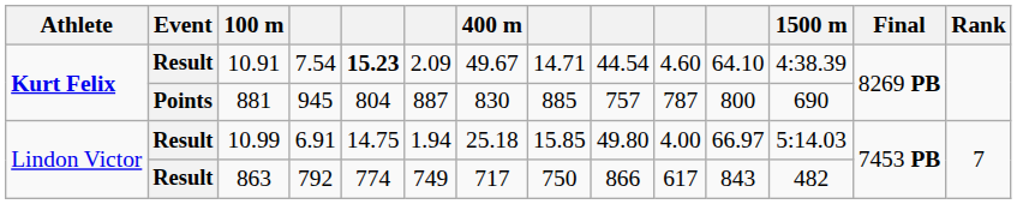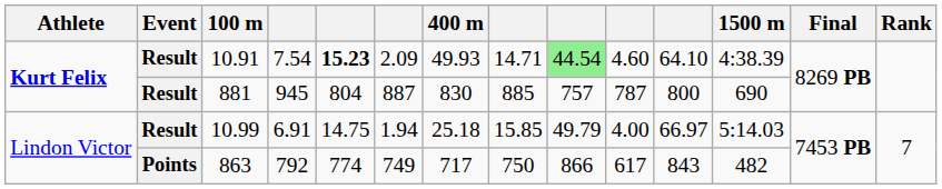 <table class="wikitable" style="font-size:90%">
 <tr>
 <th>Athlete</th>
 <th>Event</th>
 <th>100 m</th>
 <th></th>
 <th></th>
 <th></th>
 <th>400 m</th>
 <th></th>
 <th></th>
 <th></th>
 <th></th>
 <th>1500 m</th>
 <th>Final</th>
 <th>Rank</th>
 </tr>
 <tr align=center>
 <td rowspan=2 align=left><strong><a href='#'>Kurt Felix</a></strong></td>
 <th style=font-size:95%>Result</th>
 <td>10.91</td>
 <td>7.54</td>
 <td><strong>15.23</strong></td>
 <td>2.09</td>
-<td>49.67</td>
+<td>49.93</td>
 <td>14.71</td>
-<td>44.54</td>
+<td style="background: lightgreen;">44.54</td>
 <td>4.60</td>
 <td>64.10</td>
 <td>4:38.39</td>
 <td rowspan=2>8269 <strong>PB</strong></td>
 <td rowspan=2></td>
 </tr>
 <tr align=center>
-<th style=font-size:95%>Points</th>
+<th style=font-size:95%>Result</th>
 <td>881</td>
 <td>945</td>
 <td>804</td>
 <td>887</td>
 <td>830</td>
 <td>885</td>
 <td>757</td>
 <td>787</td>
 <td>800</td>
 <td>690</td>
 </tr>
 <tr align=center>
 <td rowspan=2 align=left><a href='#'>Lindon Victor</a></td>
 <th style="font-size:95%">Result</th>
 <td>10.99</td>
 <td>6.91</td>
 <td>14.75</td>
 <td>1.94</td>
 <td>25.18</td>
 <td>15.85</td>
-<td>49.80</td>
+<td>49.79</td>
 <td>4.00</td>
 <td>66.97</td>
 <td>5:14.03</td>
 <td rowspan=2>7453 <strong>PB</strong></td>
 <td rowspan=2>7</td>
 </tr>
 <tr align=center>
-<th style=font-size:95%>Result</th>
+<th style="font-size:95%">Points</th>
 <td>863</td>
 <td>792</td>
 <td>774</td>
 <td>749</td>
 <td>717</td>
 <td>750</td>
 <td>866</td>
 <td>617</td>
 <td>843</td>
 <td>482</td>
 </tr>
 </table>
